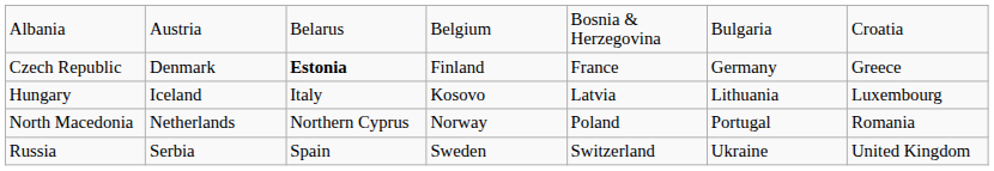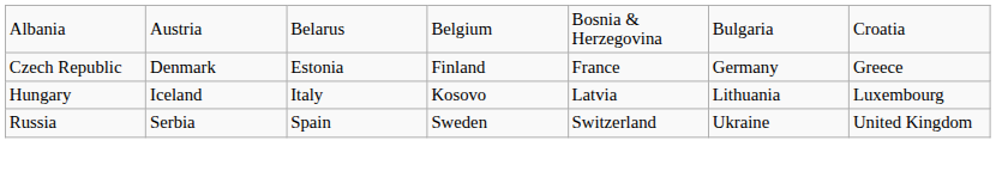 <table class="wikitable">
 <tr>
 <td width="120pt"> Albania</td>
 <td width="120pt"> Austria</td>
 <td width="120pt"> Belarus</td>
 <td width="120pt"> Belgium</td>
 <td width="120pt"> Bosnia & Herzegovina</td>
 <td width="120pt"> Bulgaria</td>
 <td width="120pt"> Croatia</td>
 </tr>
 <tr>
 <td> Czech Republic</td>
 <td> Denmark </td>
-<td><strong> Estonia</strong></td>
+<td> Estonia</td>
 <td> Finland</td>
 <td> France</td>
 <td> Germany</td>
 <td> Greece</td>
 </tr>
 <tr>
 <td> Hungary</td>
 <td> Iceland </td>
 <td> Italy</td>
 <td> Kosovo</td>
 <td> Latvia</td>
 <td> Lithuania</td>
 <td> Luxembourg</td>
 </tr>
 <tr>
-<td> North Macedonia</td>
-<td> Netherlands</td>
-<td> Northern Cyprus</td>
-<td> Norway</td>
-<td> Poland</td>
-<td> Portugal</td>
-<td> Romania</td>
-</tr>
-<tr>
 <td> Russia</td>
 <td> Serbia</td>
 <td> Spain</td>
 <td>Sweden </td>
 <td> Switzerland</td>
 <td> Ukraine</td>
 <td> United Kingdom </td>
 </tr>
 </table>
